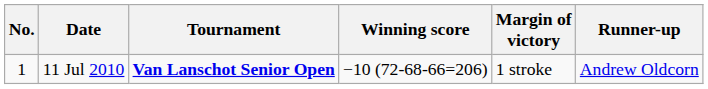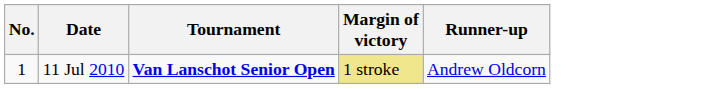 <table class="wikitable" style="font-size:95%;">
 <tr>
 <th>No.</th>
 <th>Date</th>
 <th>Tournament</th>
-<th>Winning score</th>
 <th>Margin of<br>victory</th>
 <th>Runner-up</th>
 </tr>
 <tr>
 <td align=center>1</td>
 <td align=right>11 Jul <a href='#'>2010</a></td>
 <td><strong><a href='#'>Van Lanschot Senior Open</a></strong></td>
-<td>−10 (72-68-66=206)</td>
-<td>1 stroke</td>
+<td style="background: khaki;">1 stroke</td>
 <td> <a href='#'>Andrew Oldcorn</a></td>
 </tr>
 </table>
